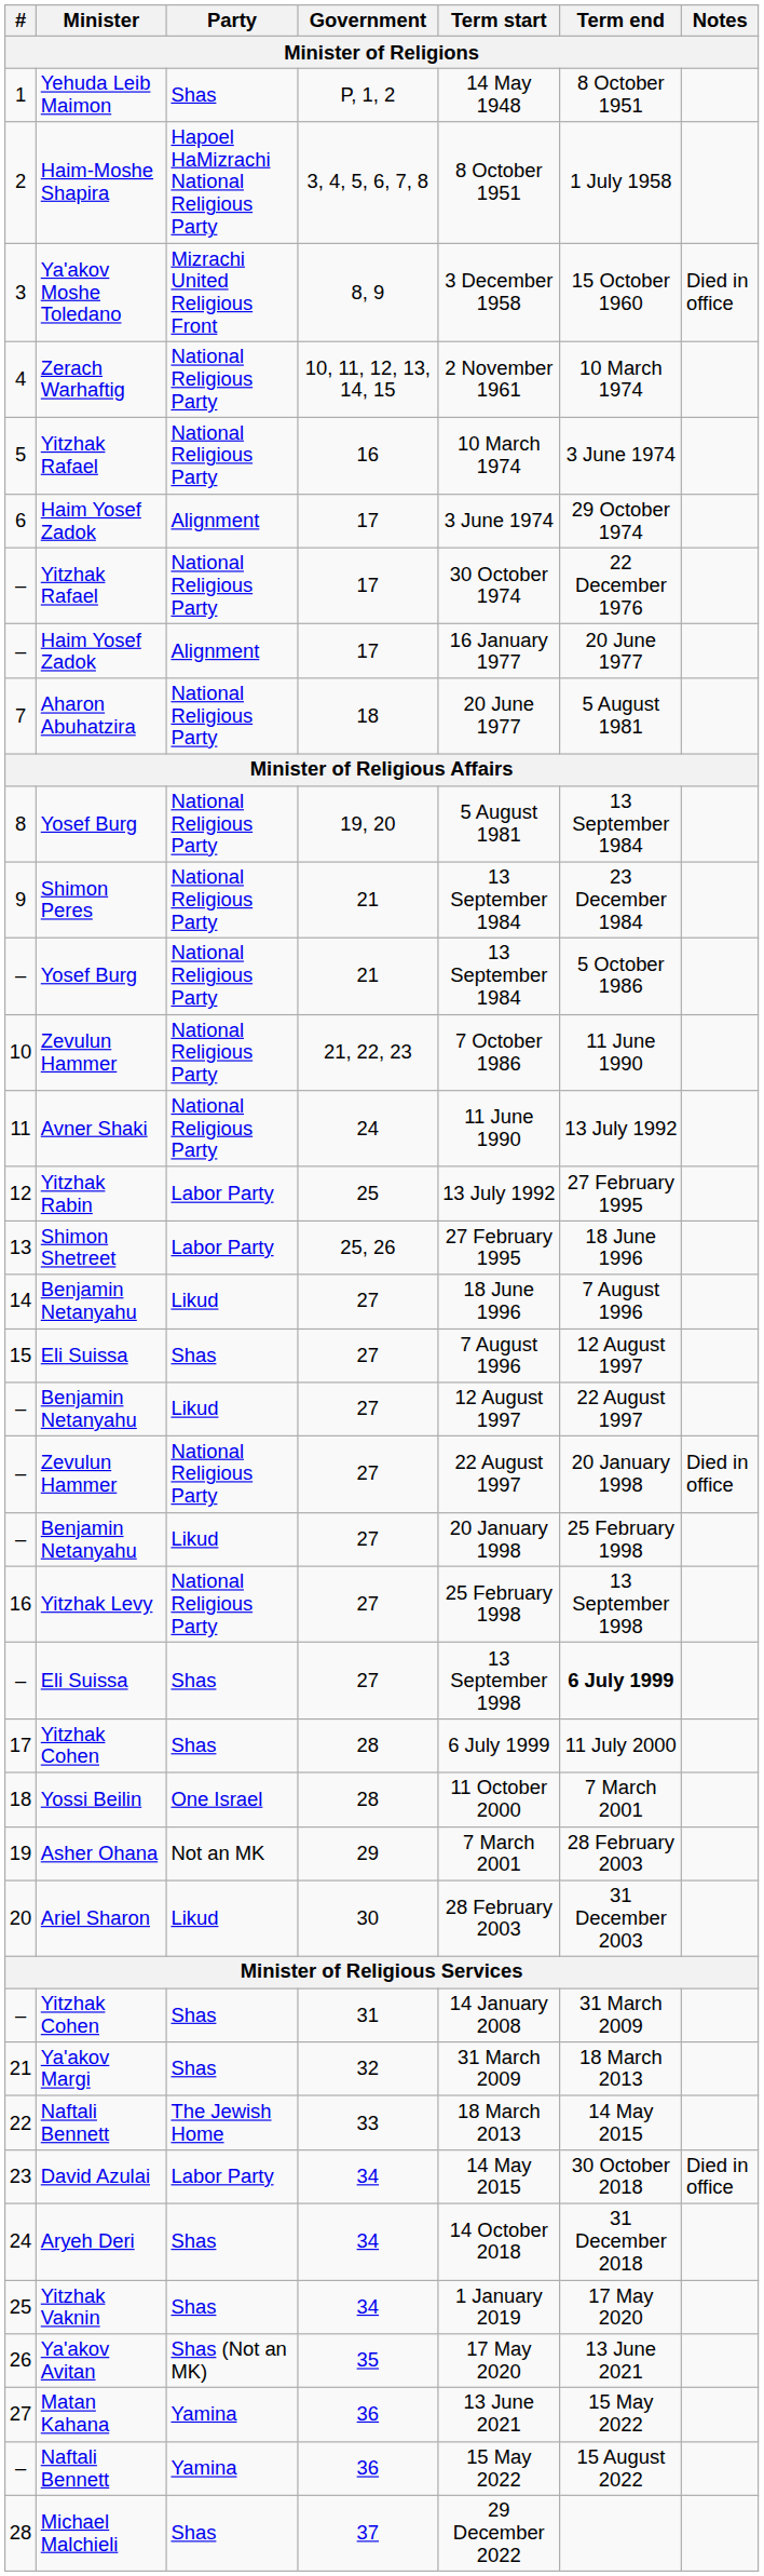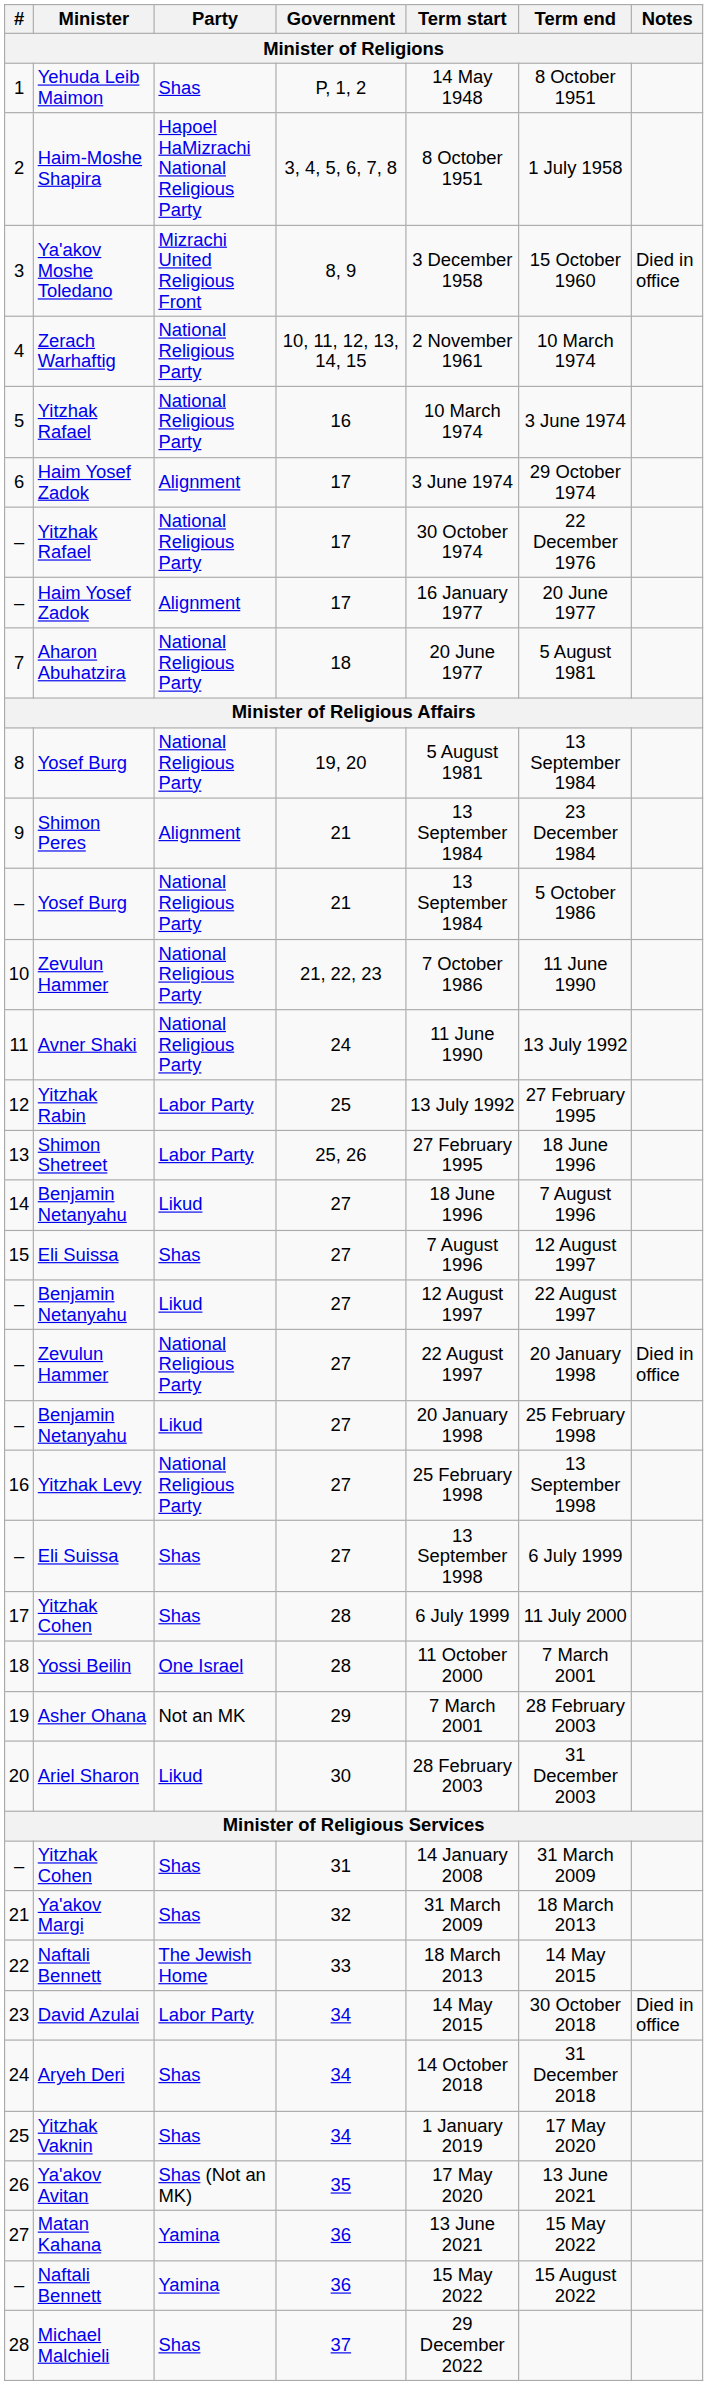 <table class=wikitable style=text-align:center>
 <tr>
 <th>#</th>
 <th>Minister</th>
 <th>Party</th>
 <th>Government</th>
 <th>Term start</th>
 <th>Term end</th>
 <th>Notes</th>
 </tr>
 <tr>
 <th colspan=7>Minister of Religions</th>
 </tr>
 <tr>
 <td>1</td>
 <td align=left><a href='#'>Yehuda Leib Maimon</a></td>
 <td align=left><a href='#'>Shas</a></td>
 <td>P, 1, 2</td>
 <td>14 May 1948</td>
 <td>8 October 1951</td>
 <td></td>
 </tr>
 <tr>
 <td>2</td>
 <td align=left><a href='#'>Haim-Moshe Shapira</a></td>
 <td align=left><a href='#'>Hapoel HaMizrachi</a><br><a href='#'>National Religious Party</a></td>
 <td>3, 4, 5, 6, 7, 8</td>
 <td>8 October 1951</td>
 <td>1 July 1958</td>
 <td></td>
 </tr>
 <tr>
 <td>3</td>
 <td align=left><a href='#'>Ya'akov Moshe Toledano</a></td>
 <td align=left><a href='#'>Mizrachi</a><br><a href='#'>United Religious Front</a></td>
 <td>8, 9</td>
 <td>3 December 1958</td>
 <td>15 October 1960</td>
 <td align=left>Died in office</td>
 </tr>
 <tr>
 <td>4</td>
 <td align=left><a href='#'>Zerach Warhaftig</a></td>
 <td align=left><a href='#'>National Religious Party</a></td>
 <td>10, 11, 12, 13, 14, 15</td>
 <td>2 November 1961</td>
 <td>10 March 1974</td>
 <td></td>
 </tr>
 <tr>
 <td>5</td>
 <td align=left><a href='#'>Yitzhak Rafael</a></td>
 <td align=left><a href='#'>National Religious Party</a></td>
 <td>16</td>
 <td>10 March 1974</td>
 <td>3 June 1974</td>
 <td></td>
 </tr>
 <tr>
 <td>6</td>
 <td align=left><a href='#'>Haim Yosef Zadok</a></td>
 <td align=left><a href='#'>Alignment</a></td>
 <td>17</td>
 <td>3 June 1974</td>
 <td>29 October 1974</td>
 <td></td>
 </tr>
 <tr>
 <td>–</td>
 <td align=left><a href='#'>Yitzhak Rafael</a></td>
 <td align=left><a href='#'>National Religious Party</a></td>
 <td>17</td>
 <td>30 October 1974</td>
 <td>22 December 1976</td>
 <td></td>
 </tr>
 <tr>
 <td>–</td>
 <td align=left><a href='#'>Haim Yosef Zadok</a></td>
 <td align=left><a href='#'>Alignment</a></td>
 <td>17</td>
 <td>16 January 1977</td>
 <td>20 June 1977</td>
 <td></td>
 </tr>
 <tr>
 <td>7</td>
 <td align=left><a href='#'>Aharon Abuhatzira</a></td>
 <td align=left><a href='#'>National Religious Party</a></td>
 <td>18</td>
 <td>20 June 1977</td>
 <td>5 August 1981</td>
 <td></td>
 </tr>
 <tr>
 <th colspan=7>Minister of Religious Affairs</th>
 </tr>
 <tr>
 <td>8</td>
 <td align=left><a href='#'>Yosef Burg</a></td>
 <td align=left><a href='#'>National Religious Party</a></td>
 <td>19, 20</td>
 <td>5 August 1981</td>
 <td>13 September 1984</td>
 <td></td>
 </tr>
 <tr>
 <td>9</td>
 <td align=left><a href='#'>Shimon Peres</a></td>
-<td align=left><a href='#'>National Religious Party</a></td>
+<td align=left><a href='#'>Alignment</a></td>
 <td>21</td>
 <td>13 September 1984</td>
 <td>23 December 1984</td>
 <td></td>
 </tr>
 <tr>
 <td>–</td>
 <td align=left><a href='#'>Yosef Burg</a></td>
 <td align=left><a href='#'>National Religious Party</a></td>
 <td>21</td>
 <td>13 September 1984</td>
 <td>5 October 1986</td>
 <td></td>
 </tr>
 <tr>
 <td>10</td>
 <td align=left><a href='#'>Zevulun Hammer</a></td>
 <td align=left><a href='#'>National Religious Party</a></td>
 <td>21, 22, 23</td>
 <td>7 October 1986</td>
 <td>11 June 1990</td>
 <td></td>
 </tr>
 <tr>
 <td>11</td>
 <td align=left><a href='#'>Avner Shaki</a></td>
 <td align=left><a href='#'>National Religious Party</a></td>
 <td>24</td>
 <td>11 June 1990</td>
 <td>13 July 1992</td>
 <td></td>
 </tr>
 <tr>
 <td>12</td>
 <td align=left><a href='#'>Yitzhak Rabin</a></td>
 <td align=left><a href='#'>Labor Party</a></td>
 <td>25</td>
 <td>13 July 1992</td>
 <td>27 February 1995</td>
 <td></td>
 </tr>
 <tr>
 <td>13</td>
 <td align=left><a href='#'>Shimon Shetreet</a></td>
 <td align=left><a href='#'>Labor Party</a></td>
 <td>25, 26</td>
 <td>27 February 1995</td>
 <td>18 June 1996</td>
 <td></td>
 </tr>
 <tr>
 <td>14</td>
 <td align=left><a href='#'>Benjamin Netanyahu</a></td>
 <td align=left><a href='#'>Likud</a></td>
 <td>27</td>
 <td>18 June 1996</td>
 <td>7 August 1996</td>
 <td></td>
 </tr>
 <tr>
 <td>15</td>
 <td align=left><a href='#'>Eli Suissa</a></td>
 <td align=left><a href='#'>Shas</a></td>
 <td>27</td>
 <td>7 August 1996</td>
 <td>12 August 1997</td>
 <td></td>
 </tr>
 <tr>
 <td>–</td>
 <td align=left><a href='#'>Benjamin Netanyahu</a></td>
 <td align=left><a href='#'>Likud</a></td>
 <td>27</td>
 <td>12 August 1997</td>
 <td>22 August 1997</td>
 <td></td>
 </tr>
 <tr>
 <td>–</td>
 <td align=left><a href='#'>Zevulun Hammer</a></td>
 <td align=left><a href='#'>National Religious Party</a></td>
 <td>27</td>
 <td>22 August 1997</td>
 <td>20 January 1998</td>
 <td align=left>Died in office</td>
 </tr>
 <tr>
 <td>–</td>
 <td align=left><a href='#'>Benjamin Netanyahu</a></td>
 <td align=left><a href='#'>Likud</a></td>
 <td>27</td>
 <td>20 January 1998</td>
 <td>25 February 1998</td>
 <td></td>
 </tr>
 <tr>
 <td>16</td>
 <td align=left><a href='#'>Yitzhak Levy</a></td>
 <td align=left><a href='#'>National Religious Party</a></td>
 <td>27</td>
 <td>25 February 1998</td>
 <td>13 September 1998</td>
 <td></td>
 </tr>
 <tr>
 <td>–</td>
 <td align=left><a href='#'>Eli Suissa</a></td>
 <td align=left><a href='#'>Shas</a></td>
 <td>27</td>
 <td>13 September 1998</td>
-<td><strong>6 July 1999</strong></td>
+<td>6 July 1999</td>
 <td></td>
 </tr>
 <tr>
 <td>17</td>
 <td align=left><a href='#'>Yitzhak Cohen</a></td>
 <td align=left><a href='#'>Shas</a></td>
 <td>28</td>
 <td>6 July 1999</td>
 <td>11 July 2000</td>
 <td></td>
 </tr>
 <tr>
 <td>18</td>
 <td align=left><a href='#'>Yossi Beilin</a></td>
 <td align=left><a href='#'>One Israel</a></td>
 <td>28</td>
 <td>11 October 2000</td>
 <td>7 March 2001</td>
 <td></td>
 </tr>
 <tr>
 <td>19</td>
 <td align=left><a href='#'>Asher Ohana</a></td>
 <td align=left>Not an MK</td>
 <td>29</td>
 <td>7 March 2001</td>
 <td>28 February 2003</td>
 <td></td>
 </tr>
 <tr>
 <td>20</td>
 <td align=left><a href='#'>Ariel Sharon</a></td>
 <td align=left><a href='#'>Likud</a></td>
 <td>30</td>
 <td>28 February 2003</td>
 <td>31 December 2003</td>
 <td></td>
 </tr>
 <tr>
 <th colspan=7>Minister of Religious Services</th>
 </tr>
 <tr>
 <td>–</td>
 <td align=left><a href='#'>Yitzhak Cohen</a></td>
 <td align=left><a href='#'>Shas</a></td>
 <td>31</td>
 <td>14 January 2008</td>
 <td>31 March 2009</td>
 <td></td>
 </tr>
 <tr>
 <td>21</td>
 <td align=left><a href='#'>Ya'akov Margi</a></td>
 <td align=left><a href='#'>Shas</a></td>
 <td>32</td>
 <td>31 March 2009</td>
 <td>18 March 2013</td>
 <td></td>
 </tr>
 <tr>
 <td>22</td>
 <td align=left><a href='#'>Naftali Bennett</a></td>
 <td align=left><a href='#'>The Jewish Home</a></td>
 <td>33</td>
 <td>18 March 2013</td>
 <td>14 May 2015</td>
 <td></td>
 </tr>
 <tr>
 <td>23</td>
 <td align=left><a href='#'>David Azulai</a></td>
 <td align=left><a href='#'>Labor Party</a></td>
 <td><a href='#'>34</a></td>
 <td>14 May 2015</td>
 <td>30 October 2018</td>
 <td align=left>Died in office</td>
 </tr>
 <tr>
 <td>24</td>
 <td align=left><a href='#'>Aryeh Deri</a></td>
 <td align=left><a href='#'>Shas</a></td>
 <td><a href='#'>34</a></td>
 <td>14 October 2018</td>
 <td>31 December 2018</td>
 <td></td>
 </tr>
 <tr>
 <td>25</td>
 <td align=left><a href='#'>Yitzhak Vaknin</a></td>
 <td align=left><a href='#'>Shas</a></td>
 <td><a href='#'>34</a></td>
 <td>1 January 2019</td>
 <td>17 May 2020</td>
 <td></td>
 </tr>
 <tr>
 <td>26</td>
 <td align=left><a href='#'>Ya'akov Avitan</a></td>
 <td align=left><a href='#'>Shas</a> (Not an MK)</td>
 <td><a href='#'>35</a></td>
 <td>17 May 2020</td>
 <td>13 June 2021</td>
 <td></td>
 </tr>
 <tr>
 <td>27</td>
 <td align=left><a href='#'>Matan Kahana</a></td>
 <td align=left><a href='#'>Yamina</a></td>
 <td><a href='#'>36</a></td>
 <td>13 June 2021</td>
 <td>15 May 2022</td>
 <td></td>
 </tr>
 <tr>
 <td>–</td>
 <td align=left><a href='#'>Naftali Bennett</a></td>
 <td align=left><a href='#'>Yamina</a></td>
 <td><a href='#'>36</a></td>
 <td>15 May 2022</td>
 <td>15 August 2022</td>
 <td></td>
 </tr>
 <tr>
 <td>28</td>
 <td align=left><a href='#'>Michael Malchieli</a></td>
 <td align=left><a href='#'>Shas</a></td>
 <td><a href='#'>37</a></td>
 <td>29 December 2022</td>
 <td></td>
 <td></td>
 </tr>
 </table>
